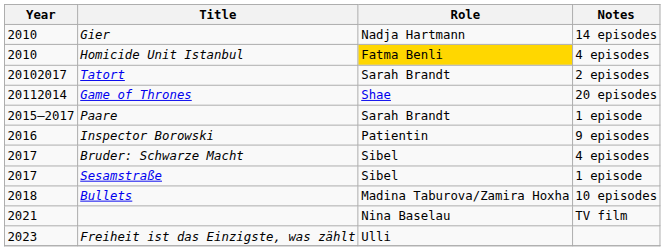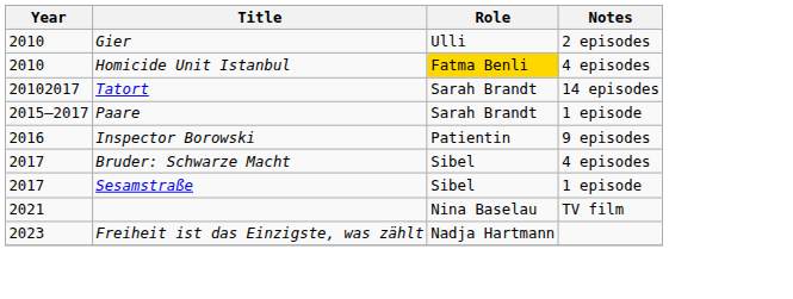 <table class="wikitable sortable">
 <tr>
 <th>Year</th>
 <th>Title</th>
 <th>Role</th>
 <th class="unsortable">Notes</th>
 </tr>
 <tr>
 <td>2010</td>
 <td><em>Gier</em></td>
-<td>Nadja Hartmann</td>
-<td>14 episodes</td>
+<td>Ulli</td>
+<td>2 episodes</td>
 </tr>
 <tr>
 <td>2010</td>
 <td><em>Homicide Unit Istanbul</em></td>
 <td style="background: gold;">Fatma Benli</td>
 <td>4 episodes</td>
 </tr>
 <tr>
 <td>20102017</td>
 <td><em><a href='#'>Tatort</a></em></td>
 <td>Sarah Brandt</td>
-<td>2 episodes</td>
-</tr>
-<tr>
-<td>20112014</td>
-<td><em><a href='#'>Game of Thrones</a></em></td>
-<td><a href='#'>Shae</a></td>
-<td>20 episodes</td>
+<td>14 episodes</td>
 </tr>
 <tr>
 <td>2015–2017</td>
 <td><em>Paare</em></td>
 <td>Sarah Brandt</td>
 <td>1 episode</td>
 </tr>
 <tr>
 <td>2016</td>
 <td><em>Inspector Borowski</em></td>
 <td>Patientin</td>
 <td>9 episodes</td>
 </tr>
 <tr>
 <td>2017</td>
 <td><em>Bruder: Schwarze Macht</em></td>
 <td>Sibel</td>
 <td>4 episodes</td>
 </tr>
 <tr>
 <td>2017</td>
 <td><em><a href='#'>Sesamstraße</a></em></td>
 <td>Sibel</td>
 <td>1 episode</td>
 </tr>
 <tr>
-<td>2018</td>
-<td><em><a href='#'>Bullets</a></em></td>
-<td>Madina Taburova/Zamira Hoxha</td>
-<td>10 episodes</td>
-</tr>
-<tr>
 <td>2021</td>
 <td><em></em></td>
 <td>Nina Baselau</td>
 <td>TV film</td>
 </tr>
 <tr>
 <td>2023</td>
 <td><em>Freiheit ist das Einzigste, was zählt</em></td>
-<td>Ulli</td>
+<td>Nadja Hartmann</td>
 <td></td>
 </tr>
 <tr>
 </tr>
 </table>
